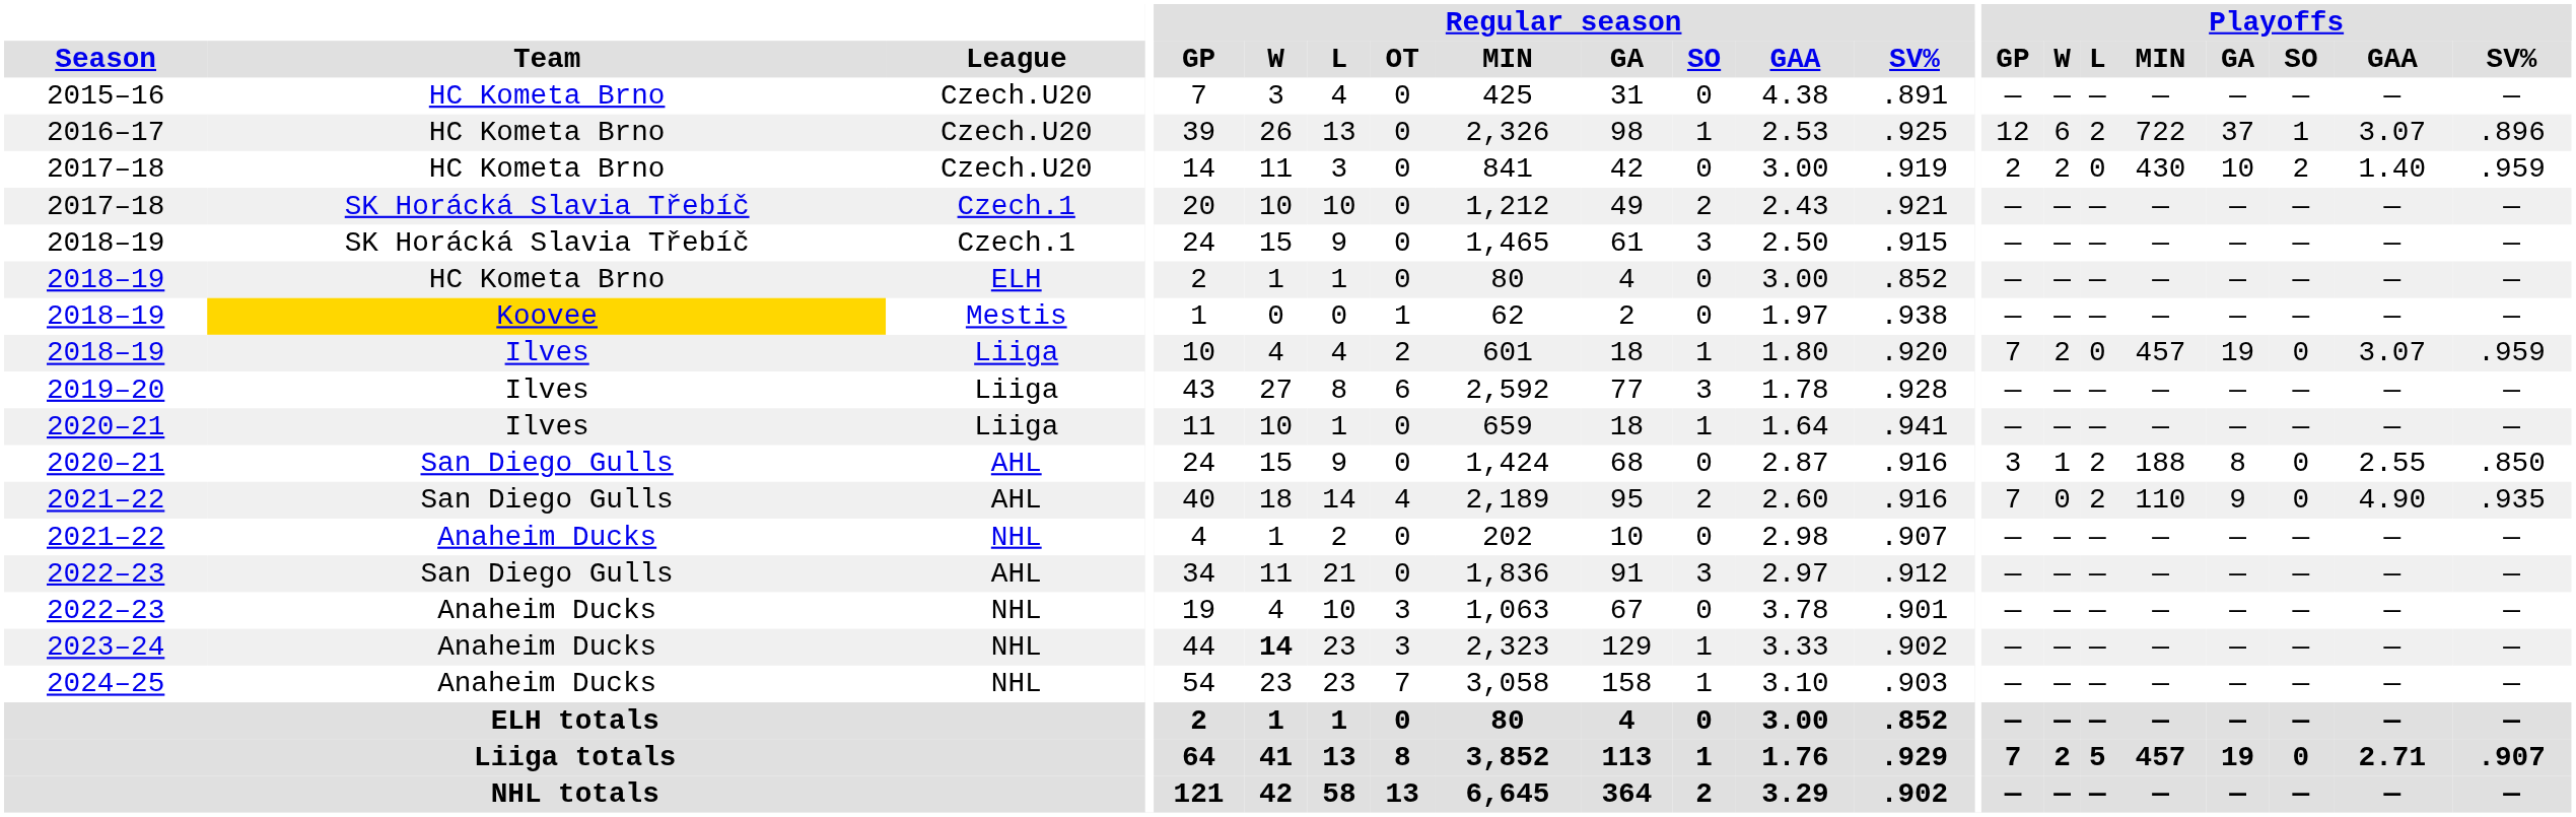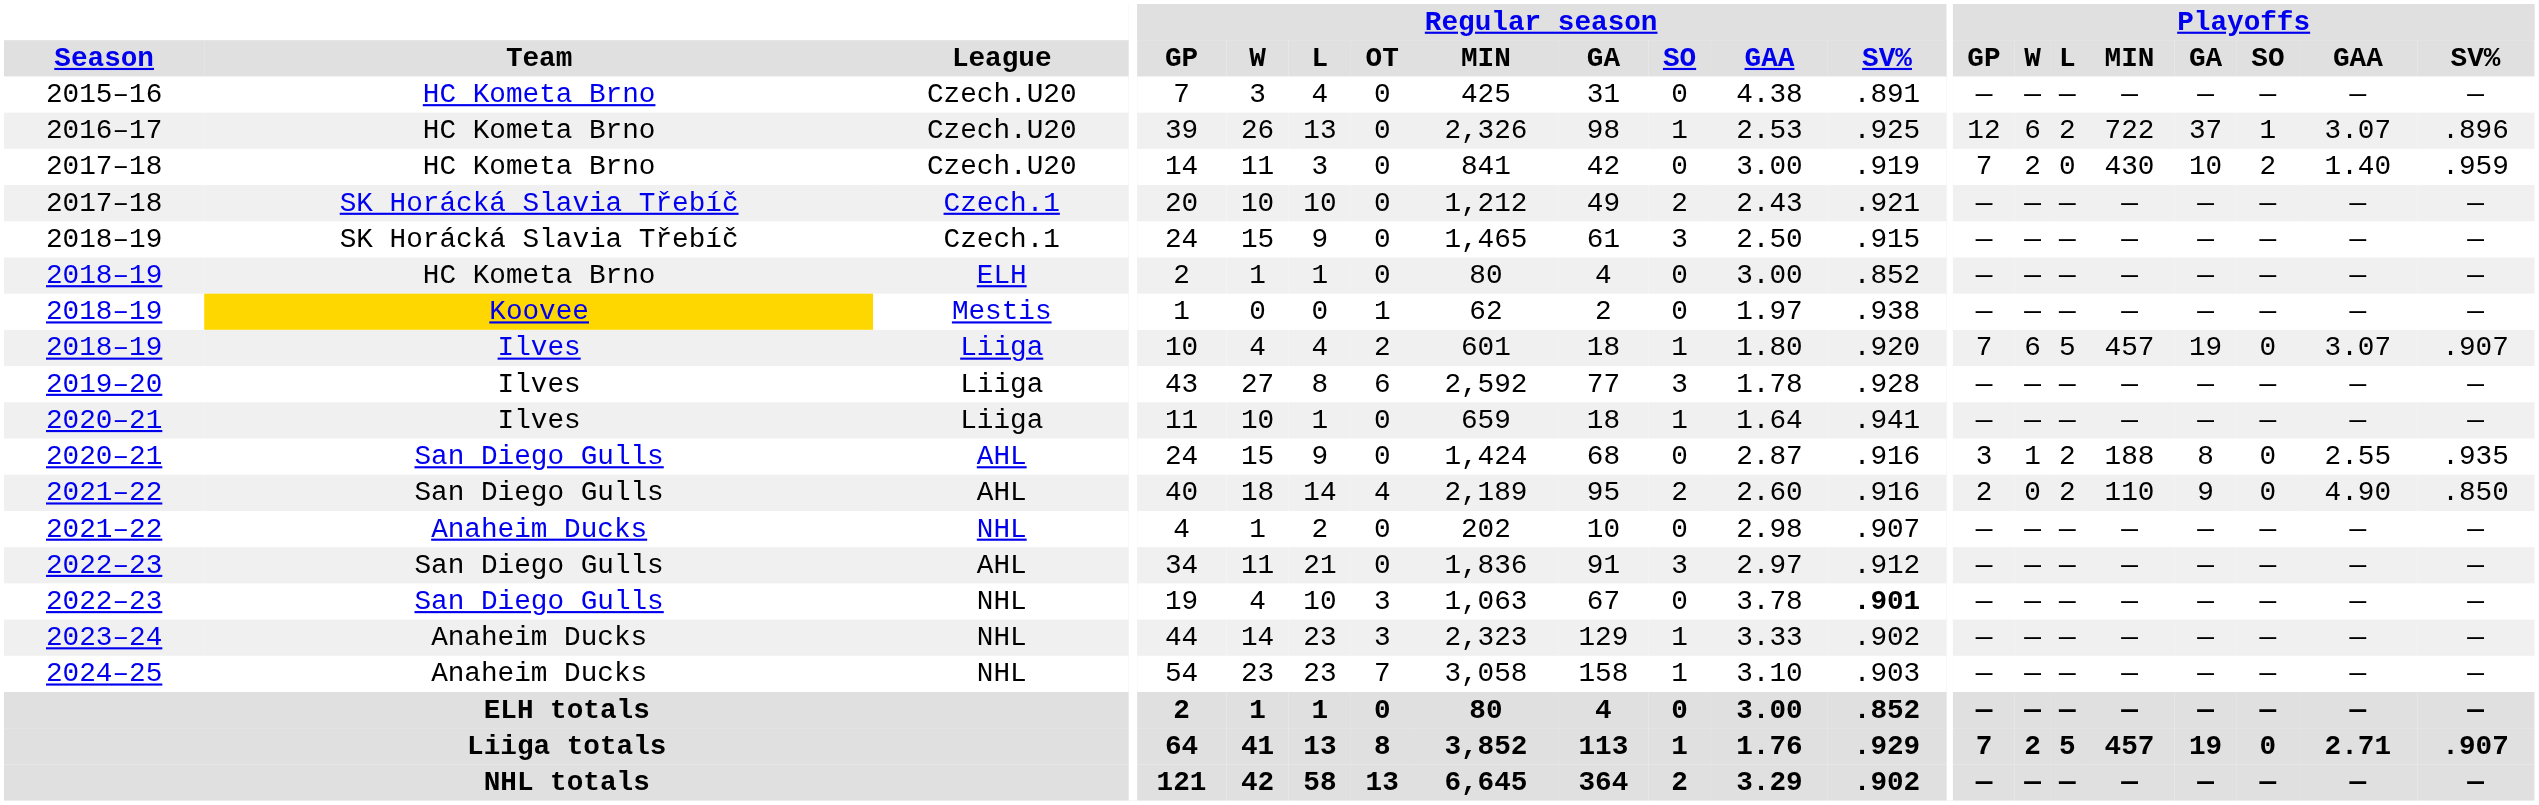 <table border="0" cellpadding="1" cellspacing="0" style="text-align:center; width:75%;">
 <tr bgcolor="#e0e0e0">
 <th colspan="3" bgcolor="#ffffff"></th>
 <th rowspan="99" bgcolor="#ffffff"></th>
 <th colspan="9" bgcolor="#e0e0e0"><a href='#'>Regular season</a></th>
 <th rowspan="99" bgcolor="#ffffff"></th>
 <th colspan="8" bgcolor="#e0e0e0"><a href='#'>Playoffs</a></th>
 </tr>
 <tr bgcolor="#e0e0e0">
 <th><a href='#'>Season</a></th>
 <th>Team</th>
 <th>League</th>
 <th>GP</th>
 <th>W</th>
 <th>L</th>
 <th>OT</th>
 <th>MIN</th>
 <th>GA</th>
 <th><a href='#'>SO</a></th>
 <th><a href='#'>GAA</a></th>
 <th><a href='#'>SV%</a></th>
 <th>GP</th>
 <th>W</th>
 <th>L</th>
 <th>MIN</th>
 <th>GA</th>
 <th>SO</th>
 <th>GAA</th>
 <th>SV%</th>
 </tr>
 <tr>
 <td>2015–16</td>
 <td><a href='#'>HC Kometa Brno</a></td>
 <td>Czech.U20</td>
 <td>7</td>
 <td>3</td>
 <td>4</td>
 <td>0</td>
 <td>425</td>
 <td>31</td>
 <td>0</td>
 <td>4.38</td>
 <td>.891</td>
 <td>—</td>
 <td>—</td>
 <td>—</td>
 <td>—</td>
 <td>—</td>
 <td>—</td>
 <td>—</td>
 <td>—</td>
 </tr>
 <tr bgcolor="#f0f0f0">
 <td>2016–17</td>
 <td>HC Kometa Brno</td>
 <td>Czech.U20</td>
 <td>39</td>
 <td>26</td>
 <td>13</td>
 <td>0</td>
 <td>2,326</td>
 <td>98</td>
 <td>1</td>
 <td>2.53</td>
 <td>.925</td>
 <td>12</td>
 <td>6</td>
 <td>2</td>
 <td>722</td>
 <td>37</td>
 <td>1</td>
 <td>3.07</td>
 <td>.896</td>
 </tr>
 <tr>
 <td>2017–18</td>
 <td>HC Kometa Brno</td>
 <td>Czech.U20</td>
 <td>14</td>
 <td>11</td>
 <td>3</td>
 <td>0</td>
 <td>841</td>
 <td>42</td>
 <td>0</td>
 <td>3.00</td>
 <td>.919</td>
-<td>2</td>
+<td>7</td>
 <td>2</td>
 <td>0</td>
 <td>430</td>
 <td>10</td>
 <td>2</td>
 <td>1.40</td>
 <td>.959</td>
 </tr>
 <tr bgcolor="#f0f0f0">
 <td 2017–18 Czech 1. Liga season>2017–18</td>
 <td><a href='#'>SK Horácká Slavia Třebíč</a></td>
 <td><a href='#'>Czech.1</a></td>
 <td>20</td>
 <td>10</td>
 <td>10</td>
 <td>0</td>
 <td>1,212</td>
 <td>49</td>
 <td>2</td>
 <td>2.43</td>
 <td>.921</td>
 <td>—</td>
 <td>—</td>
 <td>—</td>
 <td>—</td>
 <td>—</td>
 <td>—</td>
 <td>—</td>
 <td>—</td>
 </tr>
 <tr>
 <td 2018–19 Czech 1. Liga season>2018–19</td>
 <td>SK Horácká Slavia Třebíč</td>
 <td>Czech.1</td>
 <td>24</td>
 <td>15</td>
 <td>9</td>
 <td>0</td>
 <td>1,465</td>
 <td>61</td>
 <td>3</td>
 <td>2.50</td>
 <td>.915</td>
 <td>—</td>
 <td>—</td>
 <td>—</td>
 <td>—</td>
 <td>—</td>
 <td>—</td>
 <td>—</td>
 <td>—</td>
 </tr>
 <tr bgcolor="#f0f0f0">
 <td><a href='#'>2018–19</a></td>
 <td>HC Kometa Brno</td>
 <td><a href='#'>ELH</a></td>
 <td>2</td>
 <td>1</td>
 <td>1</td>
 <td>0</td>
 <td>80</td>
 <td>4</td>
 <td>0</td>
 <td>3.00</td>
 <td>.852</td>
 <td>—</td>
 <td>—</td>
 <td>—</td>
 <td>—</td>
 <td>—</td>
 <td>—</td>
 <td>—</td>
 <td>—</td>
 </tr>
 <tr>
 <td><a href='#'>2018–19</a></td>
 <td style="background: gold;"><a href='#'>Koovee</a></td>
 <td><a href='#'>Mestis</a></td>
 <td>1</td>
 <td>0</td>
 <td>0</td>
 <td>1</td>
 <td>62</td>
 <td>2</td>
 <td>0</td>
 <td>1.97</td>
 <td>.938</td>
 <td>—</td>
 <td>—</td>
 <td>—</td>
 <td>—</td>
 <td>—</td>
 <td>—</td>
 <td>—</td>
 <td>—</td>
 </tr>
 <tr bgcolor="#f0f0f0">
 <td><a href='#'>2018–19</a></td>
 <td><a href='#'>Ilves</a></td>
 <td><a href='#'>Liiga</a></td>
 <td>10</td>
 <td>4</td>
 <td>4</td>
 <td>2</td>
 <td>601</td>
 <td>18</td>
 <td>1</td>
 <td>1.80</td>
 <td>.920</td>
 <td>7</td>
-<td>2</td>
-<td>0</td>
+<td>6</td>
+<td>5</td>
 <td>457</td>
 <td>19</td>
 <td>0</td>
 <td>3.07</td>
-<td>.959</td>
+<td>.907</td>
 </tr>
 <tr>
 <td><a href='#'>2019–20</a></td>
 <td>Ilves</td>
 <td>Liiga</td>
 <td>43</td>
 <td>27</td>
 <td>8</td>
 <td>6</td>
 <td>2,592</td>
 <td>77</td>
 <td>3</td>
 <td>1.78</td>
 <td>.928</td>
 <td>—</td>
 <td>—</td>
 <td>—</td>
 <td>—</td>
 <td>—</td>
 <td>—</td>
 <td>—</td>
 <td>—</td>
 </tr>
 <tr bgcolor="#f0f0f0">
 <td><a href='#'>2020–21</a></td>
 <td>Ilves</td>
 <td>Liiga</td>
 <td>11</td>
 <td>10</td>
 <td>1</td>
 <td>0</td>
 <td>659</td>
 <td>18</td>
 <td>1</td>
 <td>1.64</td>
 <td>.941</td>
 <td>—</td>
 <td>—</td>
 <td>—</td>
 <td>—</td>
 <td>—</td>
 <td>—</td>
 <td>—</td>
 <td>—</td>
 </tr>
 <tr>
 <td><a href='#'>2020–21</a></td>
 <td><a href='#'>San Diego Gulls</a></td>
 <td><a href='#'>AHL</a></td>
 <td>24</td>
 <td>15</td>
 <td>9</td>
 <td>0</td>
 <td>1,424</td>
 <td>68</td>
 <td>0</td>
 <td>2.87</td>
 <td>.916</td>
 <td>3</td>
 <td>1</td>
 <td>2</td>
 <td>188</td>
 <td>8</td>
 <td>0</td>
 <td>2.55</td>
-<td>.850</td>
+<td>.935</td>
 </tr>
 <tr bgcolor="#f0f0f0">
 <td><a href='#'>2021–22</a></td>
 <td>San Diego Gulls</td>
 <td>AHL</td>
 <td>40</td>
 <td>18</td>
 <td>14</td>
 <td>4</td>
 <td>2,189</td>
 <td>95</td>
 <td>2</td>
 <td>2.60</td>
 <td>.916</td>
-<td>7</td>
+<td>2</td>
 <td>0</td>
 <td>2</td>
 <td>110</td>
 <td>9</td>
 <td>0</td>
 <td>4.90</td>
-<td>.935</td>
+<td>.850</td>
 </tr>
 <tr>
 <td><a href='#'>2021–22</a></td>
 <td><a href='#'>Anaheim Ducks</a></td>
 <td><a href='#'>NHL</a></td>
 <td>4</td>
 <td>1</td>
 <td>2</td>
 <td>0</td>
 <td>202</td>
 <td>10</td>
 <td>0</td>
 <td>2.98</td>
 <td>.907</td>
 <td>—</td>
 <td>—</td>
 <td>—</td>
 <td>—</td>
 <td>—</td>
 <td>—</td>
 <td>—</td>
 <td>—</td>
 </tr>
 <tr bgcolor="#f0f0f0">
 <td><a href='#'>2022–23</a></td>
 <td>San Diego Gulls</td>
 <td>AHL</td>
 <td>34</td>
 <td>11</td>
 <td>21</td>
 <td>0</td>
 <td>1,836</td>
 <td>91</td>
 <td>3</td>
 <td>2.97</td>
 <td>.912</td>
 <td>—</td>
 <td>—</td>
 <td>—</td>
 <td>—</td>
 <td>—</td>
 <td>—</td>
 <td>—</td>
 <td>—</td>
 </tr>
 <tr>
 <td><a href='#'>2022–23</a></td>
-<td>Anaheim Ducks</td>
+<td><a href='#'>San Diego Gulls</a></td>
 <td>NHL</td>
 <td>19</td>
 <td>4</td>
 <td>10</td>
 <td>3</td>
 <td>1,063</td>
 <td>67</td>
 <td>0</td>
 <td>3.78</td>
-<td>.901</td>
+<td><strong>.901</strong></td>
 <td>—</td>
 <td>—</td>
 <td>—</td>
 <td>—</td>
 <td>—</td>
 <td>—</td>
 <td>—</td>
 <td>—</td>
 </tr>
 <tr bgcolor="#f0f0f0">
 <td><a href='#'>2023–24</a></td>
 <td>Anaheim Ducks</td>
 <td>NHL</td>
 <td>44</td>
-<td><strong>14</strong></td>
+<td>14</td>
 <td>23</td>
 <td>3</td>
 <td>2,323</td>
 <td>129</td>
 <td>1</td>
 <td>3.33</td>
 <td>.902</td>
 <td>—</td>
 <td>—</td>
 <td>—</td>
 <td>—</td>
 <td>—</td>
 <td>—</td>
 <td>—</td>
 <td>—</td>
 </tr>
 <tr>
 <td><a href='#'>2024–25</a></td>
 <td>Anaheim Ducks</td>
 <td>NHL</td>
 <td>54</td>
 <td>23</td>
 <td>23</td>
 <td>7</td>
 <td>3,058</td>
 <td>158</td>
 <td>1</td>
 <td>3.10</td>
 <td>.903</td>
 <td>—</td>
 <td>—</td>
 <td>—</td>
 <td>—</td>
 <td>—</td>
 <td>—</td>
 <td>—</td>
 <td>—</td>
 </tr>
 <tr bgcolor="#e0e0e0">
 <th colspan=3>ELH totals</th>
 <th>2</th>
 <th>1</th>
 <th>1</th>
 <th>0</th>
 <th>80</th>
 <th>4</th>
 <th>0</th>
 <th>3.00</th>
 <th>.852</th>
 <th>—</th>
 <th>—</th>
 <th>—</th>
 <th>—</th>
 <th>—</th>
 <th>—</th>
 <th>—</th>
 <th>—</th>
 </tr>
 <tr bgcolor="#e0e0e0">
 <th colspan="3">Liiga totals</th>
 <th>64</th>
 <th>41</th>
 <th>13</th>
 <th>8</th>
 <th>3,852</th>
 <th>113</th>
 <th>1</th>
 <th>1.76</th>
 <th>.929</th>
 <th>7</th>
 <th>2</th>
 <th>5</th>
 <th>457</th>
 <th>19</th>
 <th>0</th>
 <th>2.71</th>
 <th>.907</th>
 </tr>
 <tr bgcolor="#e0e0e0">
 <th colspan="3">NHL totals</th>
 <th>121</th>
 <th>42</th>
 <th>58</th>
 <th>13</th>
 <th>6,645</th>
 <th>364</th>
 <th>2</th>
 <th>3.29</th>
 <th>.902</th>
 <th>—</th>
 <th>—</th>
 <th>—</th>
 <th>—</th>
 <th>—</th>
 <th>—</th>
 <th>—</th>
 <th>—</th>
 </tr>
 </table>
